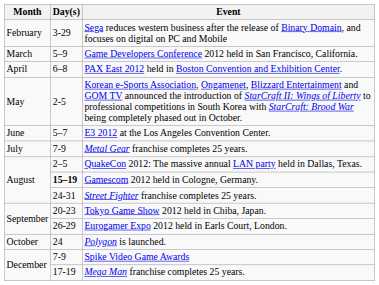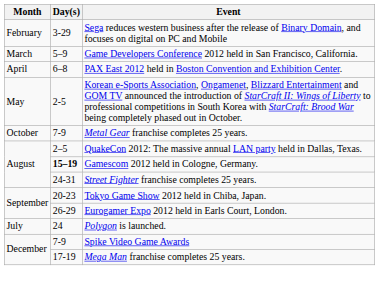 <table class="wikitable">
 <tr>
 <th>Month</th>
 <th>Day(s)</th>
 <th>Event</th>
 </tr>
 <tr>
 <td>February</td>
 <td>3-29</td>
 <td><a href='#'>Sega</a> reduces western business after the release of <a href='#'>Binary Domain</a>, and focuses on digital on PC and Mobile</td>
 </tr>
 <tr valign="top">
 <td>March</td>
 <td valign="top">5–9</td>
 <td style="text-align:left;"><a href='#'>Game Developers Conference</a> 2012 held in San Francisco, California.</td>
 </tr>
 <tr>
 <td>April</td>
 <td>6–8</td>
 <td style="text-align:left;"><a href='#'>PAX East 2012</a> held in <a href='#'>Boston Convention and Exhibition Center</a>.</td>
 </tr>
 <tr>
 <td>May</td>
 <td>2-5</td>
 <td style="text-align:left;"><a href='#'>Korean e-Sports Association</a>, <a href='#'>Ongamenet</a>, <a href='#'>Blizzard Entertainment</a> and <a href='#'>GOM TV</a> announced the introduction of <em><a href='#'>StarCraft II: Wings of Liberty</a></em> to professional competitions in South Korea with <em><a href='#'>StarCraft: Brood War</a></em> being completely phased out in October.</td>
 </tr>
 <tr>
-<td>June</td>
-<td>5–7</td>
-<td style="text-align:left;"><a href='#'>E3 2012</a> at the Los Angeles Convention Center.</td>
-</tr>
-<tr>
-<td>July</td>
+<td>October</td>
 <td>7-9</td>
 <td style="text-align:left;"><em><a href='#'>Metal Gear</a></em> franchise completes 25 years.</td>
 </tr>
 <tr>
 <td rowspan="3">August</td>
 <td>2–5</td>
 <td><a href='#'>QuakeCon</a> 2012: The massive annual <a href='#'>LAN party</a> held in Dallas, Texas.</td>
 </tr>
 <tr>
 <td><strong>15–19</strong></td>
 <td style="text-align:left;"><a href='#'>Gamescom</a> 2012 held in Cologne, Germany.</td>
 </tr>
 <tr>
 <td>24-31</td>
 <td style="text-align:left;"><em><a href='#'>Street Fighter</a></em> franchise completes 25 years.</td>
 </tr>
 <tr>
 <td rowspan="2">September</td>
 <td>20-23</td>
 <td style="text-align:left;"><a href='#'>Tokyo Game Show</a> 2012 held in Chiba, Japan.</td>
 </tr>
 <tr>
 <td>26-29</td>
 <td style="text-align:left;"><a href='#'>Eurogamer Expo</a> 2012 held in Earls Court, London.</td>
 </tr>
 <tr>
-<td>October</td>
+<td>July</td>
 <td>24</td>
 <td style="text-align:left;"><em><a href='#'>Polygon</a></em> is launched.</td>
 </tr>
 <tr>
 <td rowspan="2">December</td>
 <td>7-9</td>
 <td style="text-align:left;"><a href='#'>Spike Video Game Awards</a></td>
 </tr>
 <tr>
 <td>17-19</td>
 <td style="text-align:left;"><em><a href='#'>Mega Man</a></em> franchise completes 25 years.</td>
 </tr>
 </table>
